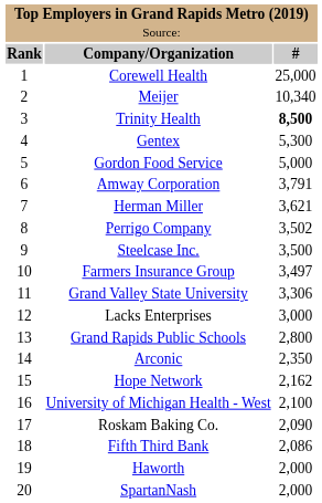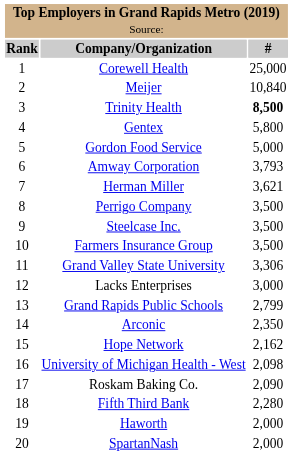 <table class="toc" style="float:right; font-size:90%; text-align:center; margin:1em;">
 <tr>
 <td colspan="6" style="background:tan;"><strong>Top Employers in Grand Rapids Metro (2019)</strong><br><small>Source: </small></td>
 </tr>
 <tr style="background:#ccc;">
 <td><strong>Rank</strong></td>
 <td style="background:#ccc;"><strong>Company/Organization</strong></td>
 <td style="background:#ccc;"><strong>#</strong></td>
 </tr>
 <tr>
 <td>1</td>
 <td><a href='#'>Corewell Health</a></td>
 <td>25,000</td>
 </tr>
 <tr>
 <td>2</td>
 <td><a href='#'>Meijer</a></td>
-<td>10,340</td>
+<td>10,840</td>
 </tr>
 <tr>
 <td>3</td>
 <td><a href='#'>Trinity Health</a></td>
 <td><strong>8,500</strong></td>
 </tr>
 <tr>
 <td>4</td>
 <td><a href='#'>Gentex</a></td>
-<td>5,300</td>
+<td>5,800</td>
 </tr>
 <tr>
 <td>5</td>
 <td><a href='#'>Gordon Food Service</a></td>
 <td>5,000</td>
 </tr>
 <tr>
 <td>6</td>
 <td><a href='#'>Amway Corporation</a></td>
-<td>3,791</td>
+<td>3,793</td>
 </tr>
 <tr>
 <td>7</td>
 <td><a href='#'>Herman Miller</a></td>
 <td>3,621</td>
 </tr>
 <tr>
 <td>8</td>
 <td><a href='#'>Perrigo Company</a></td>
-<td>3,502</td>
+<td>3,500</td>
 </tr>
 <tr>
 <td>9</td>
 <td><a href='#'>Steelcase Inc.</a></td>
 <td>3,500</td>
 </tr>
 <tr>
 <td>10</td>
 <td><a href='#'>Farmers Insurance Group</a></td>
-<td>3,497</td>
+<td>3,500</td>
 </tr>
 <tr>
 <td>11</td>
 <td><a href='#'>Grand Valley State University</a></td>
 <td>3,306</td>
 </tr>
 <tr>
 <td>12</td>
 <td>Lacks Enterprises</td>
 <td>3,000</td>
 </tr>
 <tr>
 <td>13</td>
 <td><a href='#'>Grand Rapids Public Schools</a></td>
-<td>2,800</td>
+<td>2,799</td>
 </tr>
 <tr>
 <td>14</td>
 <td><a href='#'>Arconic</a></td>
 <td>2,350</td>
 </tr>
 <tr>
 <td>15</td>
 <td><a href='#'>Hope Network</a></td>
 <td>2,162</td>
 </tr>
 <tr>
 <td>16</td>
 <td><a href='#'>University of Michigan Health - West</a></td>
-<td>2,100</td>
+<td>2,098</td>
 </tr>
 <tr>
 <td>17</td>
 <td>Roskam Baking Co.</td>
 <td>2,090</td>
 </tr>
 <tr>
 <td>18</td>
 <td><a href='#'>Fifth Third Bank</a></td>
-<td>2,086</td>
+<td>2,280</td>
 </tr>
 <tr>
 <td>19</td>
 <td><a href='#'>Haworth</a></td>
 <td>2,000</td>
 </tr>
 <tr>
 <td>20</td>
 <td><a href='#'>SpartanNash</a></td>
 <td>2,000</td>
 </tr>
 </table>
